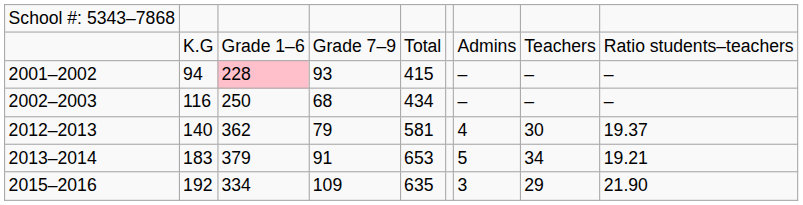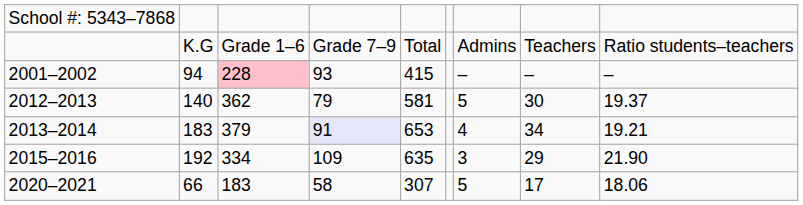 <table class="wikitable">
 <tr>
 <td>School #: 5343–7868</td>
 <td></td>
 <td></td>
 <td></td>
 <td></td>
 <td></td>
 <td></td>
 <td></td>
 <td></td>
 </tr>
 <tr>
 <td></td>
 <td>K.G</td>
 <td>Grade 1–6</td>
 <td>Grade 7–9</td>
 <td>Total</td>
 <td></td>
 <td>Admins</td>
 <td>Teachers</td>
 <td>Ratio students–teachers</td>
 </tr>
 <tr>
 <td>2001–2002</td>
 <td>94</td>
 <td style="background: pink;">228</td>
 <td>93</td>
 <td>415</td>
 <td></td>
 <td>–</td>
 <td>–</td>
 <td>–</td>
 </tr>
 <tr>
-<td>2002–2003</td>
-<td>116</td>
-<td>250</td>
-<td>68</td>
-<td>434</td>
-<td></td>
-<td>–</td>
-<td>–</td>
-<td>–</td>
-</tr>
-<tr>
 <td>2012–2013</td>
 <td>140</td>
 <td>362</td>
 <td>79</td>
 <td>581</td>
 <td></td>
-<td>4</td>
+<td>5</td>
 <td>30</td>
 <td>19.37</td>
 </tr>
 <tr>
 <td>2013–2014</td>
 <td>183</td>
 <td>379</td>
-<td>91</td>
+<td style="background: lavender;">91</td>
 <td>653</td>
 <td></td>
-<td>5</td>
+<td>4</td>
 <td>34</td>
 <td>19.21</td>
 </tr>
 <tr>
 <td>2015–2016</td>
 <td>192</td>
 <td>334</td>
 <td>109</td>
 <td>635</td>
 <td></td>
 <td>3</td>
 <td>29</td>
 <td>21.90</td>
 </tr>
+<tr>
+<td>2020–2021</td>
+<td>66</td>
+<td>183</td>
+<td>58</td>
+<td>307</td>
+<td></td>
+<td>5</td>
+<td>17</td>
+<td>18.06</td>
+</tr>
 </table>
